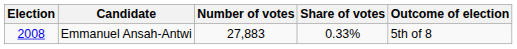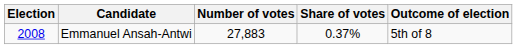 <table class="sortable wikitable">
 <tr>
 <th>Election</th>
 <th>Candidate</th>
 <th>Number of votes</th>
 <th>Share of votes</th>
 <th>Outcome of election</th>
 </tr>
 <tr>
 <td align=center><a href='#'>2008</a></td>
 <td align=center>Emmanuel Ansah-Antwi</td>
 <td align=center>27,883</td>
-<td align=center>0.33%</td>
+<td align=center>0.37%</td>
 <td align=left>5th of 8</td>
 </tr>
 </table>
